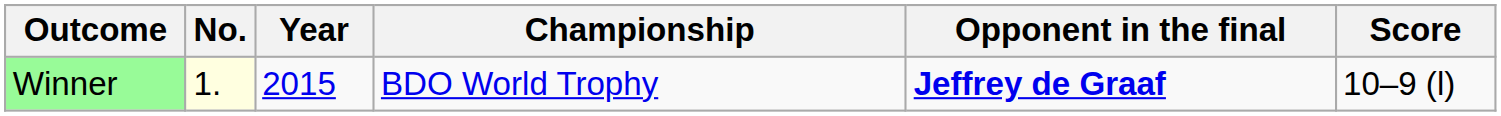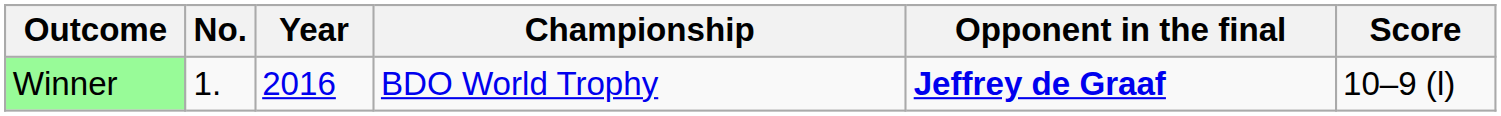 <table class="wikitable">
 <tr>
 <th width="80">Outcome</th>
 <th width="20">No.</th>
 <th width="50">Year</th>
 <th style="width:250px;">Championship</th>
 <th style="width:200px;">Opponent in the final</th>
 <th width="70">Score</th>
 </tr>
 <tr>
 <td style="background:#98FB98">Winner</td>
-<td style="background: lightyellow;">1.</td>
-<td><a href='#'>2015</a></td>
+<td>1.</td>
+<td><a href='#'>2016</a></td>
 <td><a href='#'>BDO World Trophy</a></td>
 <td><strong> <a href='#'>Jeffrey de Graaf</a></strong></td>
 <td>10–9 (l)</td>
 </tr>
 </table>
